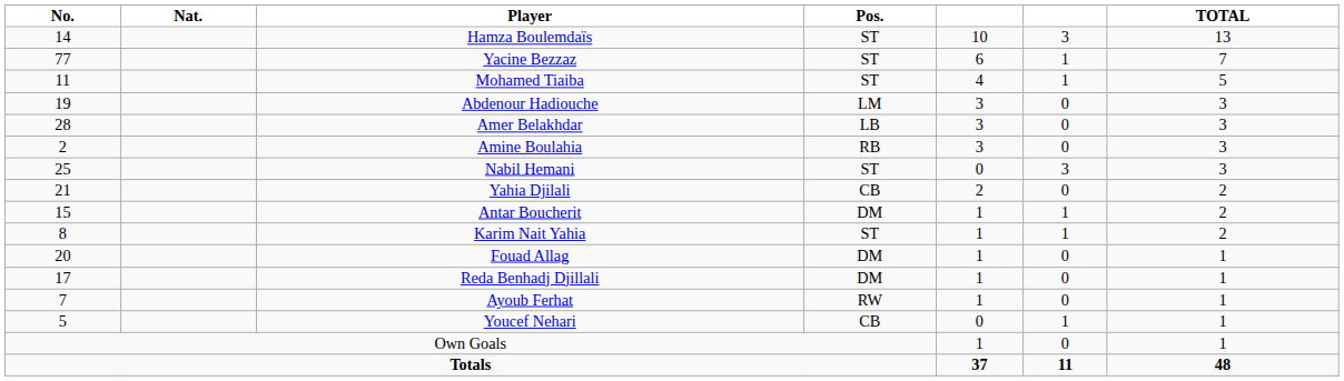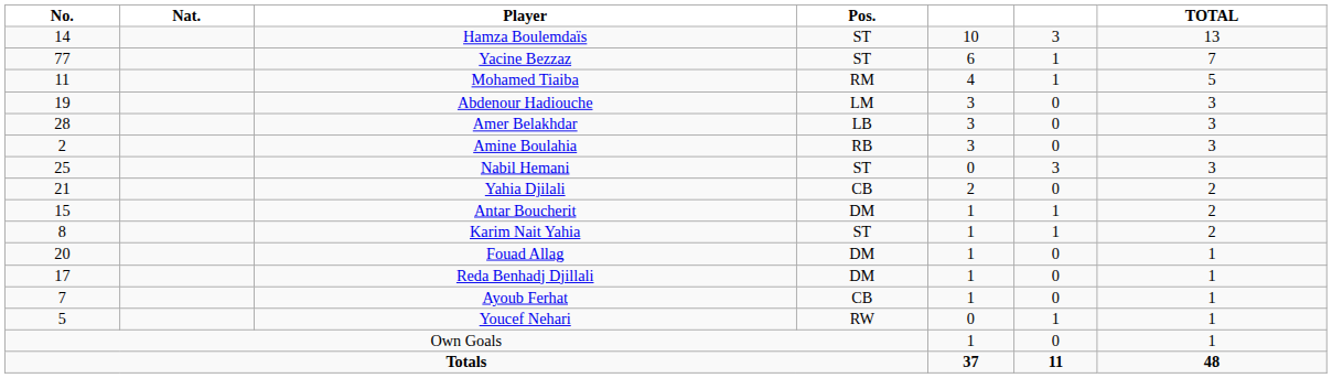 <table class="wikitable sortable alternance" style="font-size:96%; text-align:center; line-height:14px; width:65%;">
 <tr>
 <th style="background:white; color:black; text-align:center;">No.</th>
 <th style="background:white; color:black; text-align:center;">Nat.</th>
 <th style="background:white; color:black; text-align:center;">Player</th>
 <th style="background:white; color:black; text-align:center;">Pos.</th>
 <th style="background:white; color:black; text-align:center;"></th>
 <th style="background:white; color:black; text-align:center;"></th>
 <th style="background:white; color:black; text-align:center;">TOTAL</th>
 </tr>
 <tr>
 <td>14</td>
 <td></td>
 <td><a href='#'>Hamza Boulemdaïs</a></td>
 <td>ST</td>
 <td>10</td>
 <td>3</td>
 <td>13</td>
 </tr>
 <tr>
 <td>77</td>
 <td></td>
 <td><a href='#'>Yacine Bezzaz</a></td>
 <td>ST</td>
 <td>6</td>
 <td>1</td>
 <td>7</td>
 </tr>
 <tr>
 <td>11</td>
 <td></td>
 <td><a href='#'>Mohamed Tiaiba</a></td>
-<td>ST</td>
+<td>RM</td>
 <td>4</td>
 <td>1</td>
 <td>5</td>
 </tr>
 <tr>
 <td>19</td>
 <td></td>
 <td><a href='#'>Abdenour Hadiouche</a></td>
 <td>LM</td>
 <td>3</td>
 <td>0</td>
 <td>3</td>
 </tr>
 <tr>
 <td>28</td>
 <td></td>
 <td><a href='#'>Amer Belakhdar</a></td>
 <td>LB</td>
 <td>3</td>
 <td>0</td>
 <td>3</td>
 </tr>
 <tr>
 <td>2</td>
 <td></td>
 <td><a href='#'>Amine Boulahia</a></td>
 <td>RB</td>
 <td>3</td>
 <td>0</td>
 <td>3</td>
 </tr>
 <tr>
 <td>25</td>
 <td></td>
 <td><a href='#'>Nabil Hemani</a></td>
 <td>ST</td>
 <td>0</td>
 <td>3</td>
 <td>3</td>
 </tr>
 <tr>
 <td>21</td>
 <td></td>
 <td><a href='#'>Yahia Djilali</a></td>
 <td>CB</td>
 <td>2</td>
 <td>0</td>
 <td>2</td>
 </tr>
 <tr>
 <td>15</td>
 <td></td>
 <td><a href='#'>Antar Boucherit</a></td>
 <td>DM</td>
 <td>1</td>
 <td>1</td>
 <td>2</td>
 </tr>
 <tr>
 <td>8</td>
 <td></td>
 <td><a href='#'>Karim Nait Yahia</a></td>
 <td>ST</td>
 <td>1</td>
 <td>1</td>
 <td>2</td>
 </tr>
 <tr>
 <td>20</td>
 <td></td>
 <td><a href='#'>Fouad Allag</a></td>
 <td>DM</td>
 <td>1</td>
 <td>0</td>
 <td>1</td>
 </tr>
 <tr>
 <td>17</td>
 <td></td>
 <td><a href='#'>Reda Benhadj Djillali</a></td>
 <td>DM</td>
 <td>1</td>
 <td>0</td>
 <td>1</td>
 </tr>
 <tr>
 <td>7</td>
 <td></td>
 <td><a href='#'>Ayoub Ferhat</a></td>
-<td>RW</td>
+<td>CB</td>
 <td>1</td>
 <td>0</td>
 <td>1</td>
 </tr>
 <tr>
 <td>5</td>
 <td></td>
 <td><a href='#'>Youcef Nehari</a></td>
-<td>CB</td>
+<td>RW</td>
 <td>0</td>
 <td>1</td>
 <td>1</td>
 </tr>
 <tr class="sortbottom">
 <td colspan="4">Own Goals</td>
 <td>1</td>
 <td>0</td>
 <td>1</td>
 </tr>
 <tr class="sortbottom">
 <td colspan="4"><strong>Totals</strong></td>
 <td><strong>37</strong></td>
 <td><strong>11</strong></td>
 <td><strong>48</strong></td>
 </tr>
 </table>
